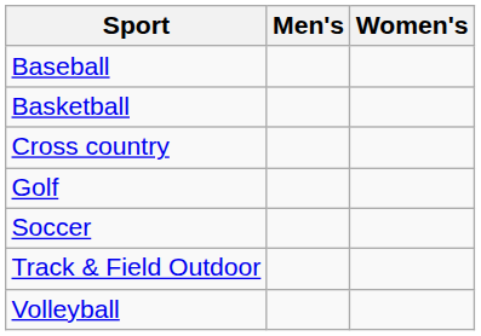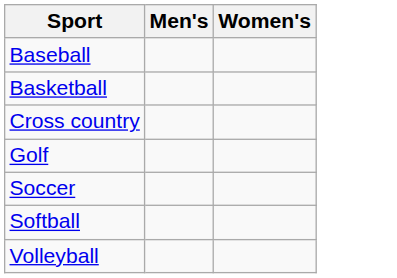 <table class="wikitable" style=>
 <tr>
 <th>Sport</th>
 <th>Men's</th>
 <th>Women's</th>
 </tr>
 <tr>
 <td><a href='#'>Baseball</a></td>
 <td></td>
 <td></td>
 </tr>
 <tr>
 <td><a href='#'>Basketball</a></td>
 <td></td>
 <td></td>
 </tr>
 <tr>
 <td><a href='#'>Cross country</a></td>
 <td></td>
 <td></td>
 </tr>
 <tr>
 <td><a href='#'>Golf</a></td>
 <td></td>
 <td></td>
 </tr>
 <tr>
 <td><a href='#'>Soccer</a></td>
 <td></td>
 <td></td>
 </tr>
 <tr>
-<td><a href='#'>Track & Field Outdoor</a></td>
+<td><a href='#'>Softball</a></td>
 <td></td>
 <td></td>
 </tr>
 <tr>
 <td><a href='#'>Volleyball</a></td>
 <td></td>
 <td></td>
 </tr>
 </table>
